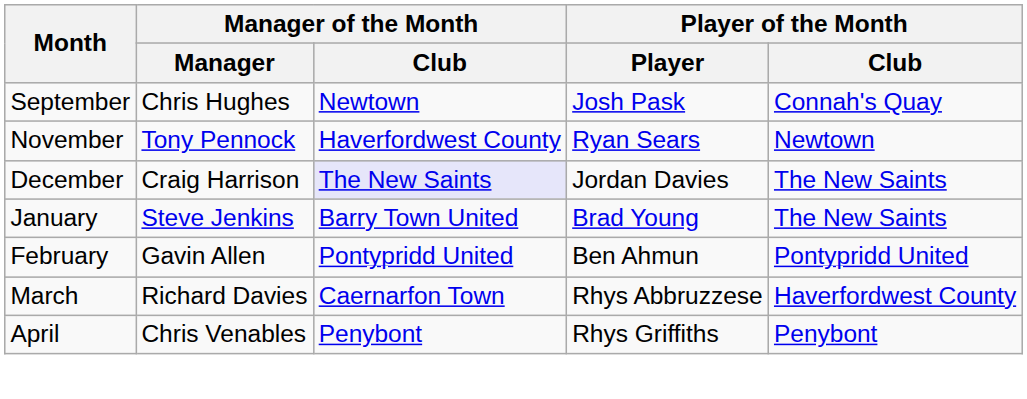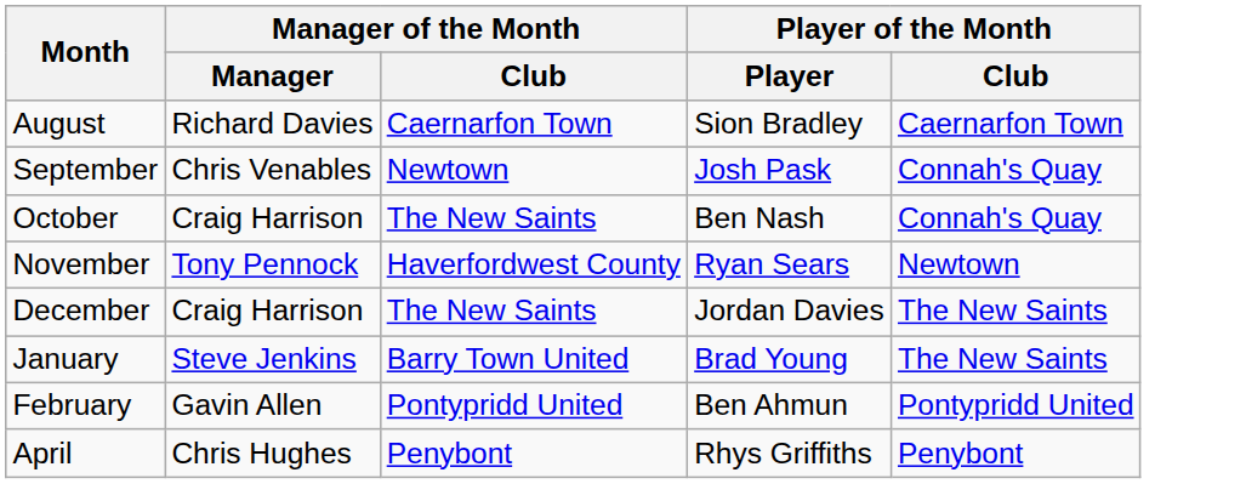 <table class="wikitable">
 <tr>
 <th rowspan="2">Month</th>
 <th colspan="2">Manager of the Month</th>
 <th colspan="2">Player of the Month</th>
 </tr>
 <tr>
 <th>Manager</th>
 <th>Club</th>
 <th>Player</th>
 <th>Club</th>
 </tr>
 <tr>
+<td>August</td>
+<td>Richard Davies</td>
+<td><a href='#'>Caernarfon Town</a></td>
+<td>Sion Bradley</td>
+<td><a href='#'>Caernarfon Town</a></td>
+</tr>
+<tr>
 <td>September</td>
-<td>Chris Hughes</td>
+<td>Chris Venables</td>
 <td><a href='#'>Newtown</a></td>
 <td><a href='#'>Josh Pask</a></td>
+<td><a href='#'>Connah's Quay</a></td>
+</tr>
+<tr>
+<td>October</td>
+<td>Craig Harrison</td>
+<td><a href='#'>The New Saints</a></td>
+<td>Ben Nash</td>
 <td><a href='#'>Connah's Quay</a></td>
 </tr>
 <tr>
 <td>November</td>
 <td><a href='#'>Tony Pennock</a></td>
 <td><a href='#'>Haverfordwest County</a></td>
 <td><a href='#'>Ryan Sears</a></td>
 <td><a href='#'>Newtown</a></td>
 </tr>
 <tr>
 <td>December</td>
 <td>Craig Harrison</td>
-<td style="background: lavender;"><a href='#'>The New Saints</a></td>
+<td><a href='#'>The New Saints</a></td>
 <td>Jordan Davies</td>
 <td><a href='#'>The New Saints</a></td>
 </tr>
 <tr>
 <td>January</td>
 <td><a href='#'>Steve Jenkins</a></td>
 <td><a href='#'>Barry Town United</a></td>
 <td><a href='#'>Brad Young</a></td>
 <td><a href='#'>The New Saints</a></td>
 </tr>
 <tr>
 <td>February</td>
 <td>Gavin Allen</td>
 <td><a href='#'>Pontypridd United</a></td>
 <td>Ben Ahmun</td>
 <td><a href='#'>Pontypridd United</a></td>
 </tr>
 <tr>
-<td>March</td>
-<td>Richard Davies</td>
-<td><a href='#'>Caernarfon Town</a></td>
-<td>Rhys Abbruzzese</td>
-<td><a href='#'>Haverfordwest County</a></td>
-</tr>
-<tr>
 <td>April</td>
-<td>Chris Venables</td>
+<td>Chris Hughes</td>
 <td><a href='#'>Penybont</a></td>
 <td>Rhys Griffiths</td>
 <td><a href='#'>Penybont</a></td>
 </tr>
 </table>
